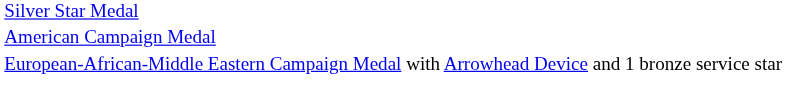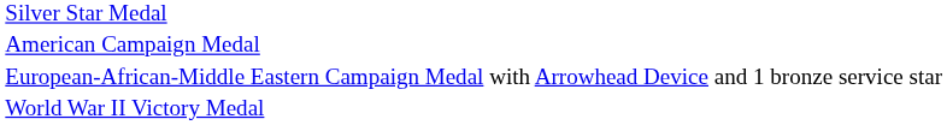 <table>
 <tr>
 <td></td>
 <td><a href='#'>Silver Star Medal</a></td>
 </tr>
 <tr>
 <td></td>
 <td><a href='#'>American Campaign Medal</a></td>
 </tr>
 <tr>
 <td></td>
 <td><a href='#'>European-African-Middle Eastern Campaign Medal</a> with <a href='#'>Arrowhead Device</a> and 1 bronze service star</td>
 </tr>
 <tr>
+<td></td>
+<td><a href='#'>World War II Victory Medal</a></td>
+</tr>
+<tr>
 </tr>
 </table>
